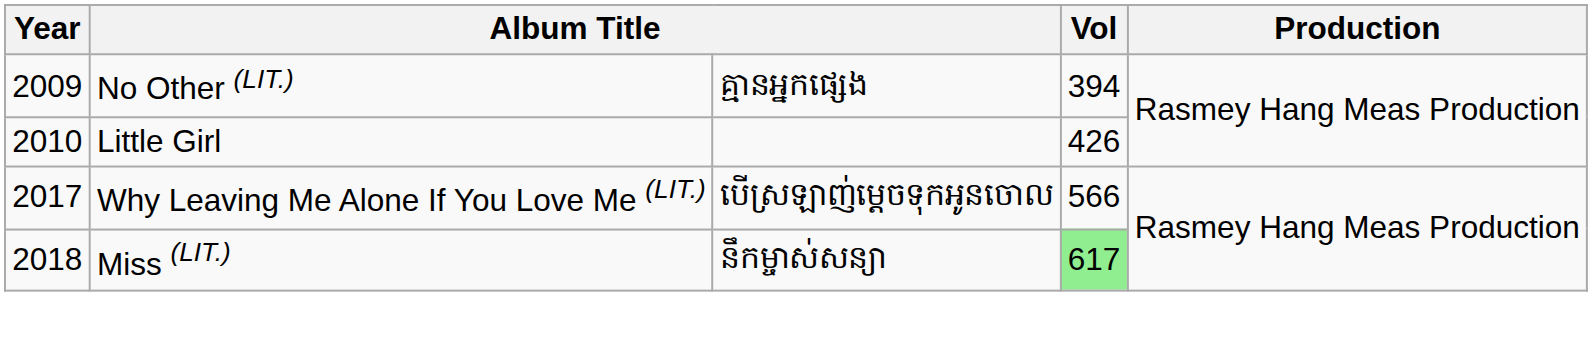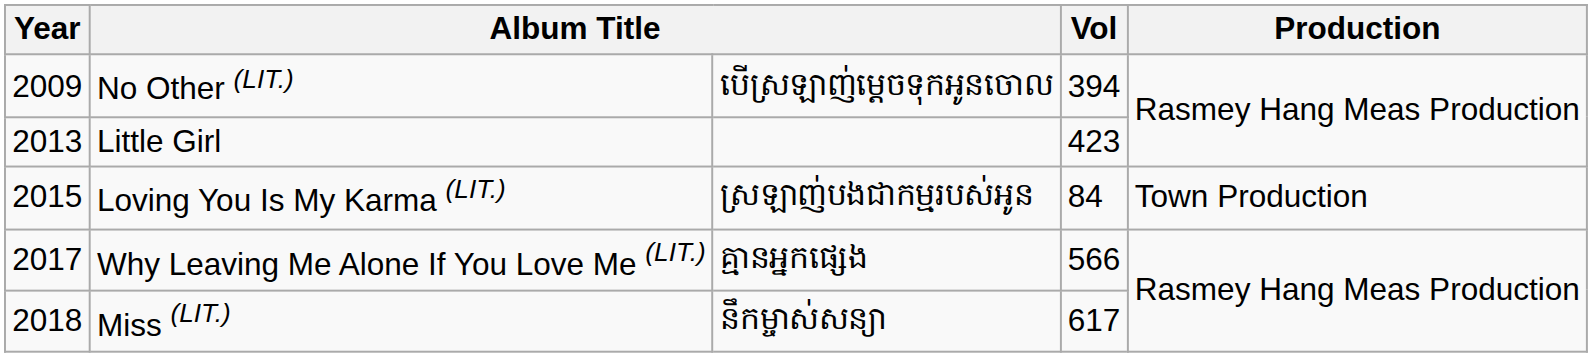 <table class="wikitable">
 <tr>
 <th>Year</th>
 <th colspan="2">Album Title</th>
 <th>Vol</th>
 <th>Production</th>
 </tr>
 <tr>
 <td>2009</td>
 <td>No Other <em><sup>(LIT.)</sup></em></td>
-<td>គ្មានអ្នកផ្សេង</td>
+<td>បើស្រឡាញ់ម្ដេចទុកអូនចោល</td>
 <td>394</td>
 <td rowspan="2">Rasmey Hang Meas Production</td>
 </tr>
 <tr>
-<td>2010</td>
+<td>2013</td>
 <td>Little Girl</td>
 <td></td>
-<td>426</td>
+<td>423</td>
+</tr>
+<tr>
+<td>2015</td>
+<td>Loving You Is My Karma <em><sup>(LIT.)</sup></em></td>
+<td>ស្រឡាញ់បងជាកម្មរបស់អូន</td>
+<td>84</td>
+<td>Town Production</td>
 </tr>
 <tr>
 <td>2017</td>
 <td>Why Leaving Me Alone If You Love Me <em><sup>(LIT.)</sup></em></td>
-<td>បើស្រឡាញ់ម្ដេចទុកអូនចោល</td>
+<td>គ្មានអ្នកផ្សេង</td>
 <td>566</td>
 <td rowspan="2">Rasmey Hang Meas Production</td>
 </tr>
 <tr>
 <td>2018</td>
 <td>Miss <em><sup>(LIT.)</sup></em></td>
 <td>នឹកម្ចាស់សន្យា</td>
-<td style="background: lightgreen;">617</td>
+<td>617</td>
 </tr>
 </table>
